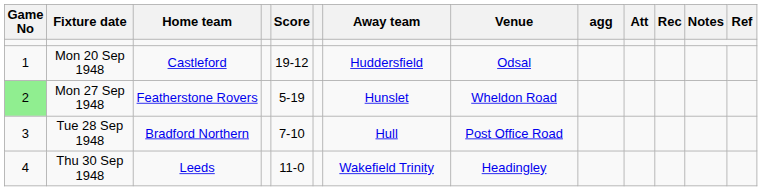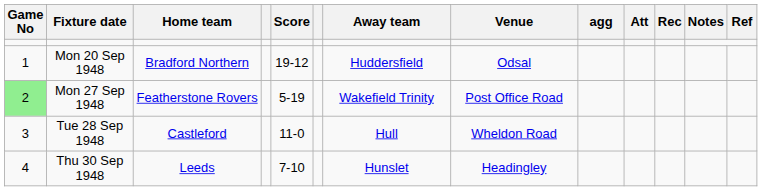 <table class="wikitable" style="text-align:center;">
 <tr>
 <th width=20 abbr="No">Game No</th>
 <th width=100 abbr="Date">Fixture date</th>
 <th width=150 abbr="Home team">Home team</th>
 <th width=5 abbr="space"></th>
 <th width=20 abbr="Score">Score</th>
 <th width=5 abbr="space"></th>
 <th width=150 abbr="Away team">Away team</th>
 <th width=150 abbr="Venue">Venue</th>
 <th width=50 abbr="agg">agg</th>
 <th width=30 abbr="Att">Att</th>
 <th width=30 abbr="Rec">Rec</th>
 <th width=20 abbr="Notes">Notes</th>
 <th width=30 abbr="Ref">Ref</th>
 </tr>
 <tr>
 <td></td>
 <td></td>
 <td></td>
 <td></td>
 <td></td>
 <td></td>
 <td></td>
 <td></td>
 <td></td>
 <td></td>
 <td></td>
 </tr>
 <tr>
 <td>1</td>
 <td>Mon 20 Sep 1948</td>
-<td><a href='#'>Castleford</a></td>
+<td><a href='#'>Bradford Northern</a></td>
 <td></td>
 <td>19-12</td>
 <td></td>
 <td><a href='#'>Huddersfield</a></td>
 <td><a href='#'>Odsal</a></td>
 <td></td>
 <td></td>
 <td></td>
 <td></td>
 <td></td>
 </tr>
 <tr>
 <td style="background: lightgreen;">2</td>
 <td>Mon 27 Sep 1948</td>
 <td><a href='#'>Featherstone Rovers</a></td>
 <td></td>
 <td>5-19</td>
 <td></td>
-<td><a href='#'>Hunslet</a></td>
-<td><a href='#'>Wheldon Road</a></td>
+<td><a href='#'>Wakefield Trinity</a></td>
+<td><a href='#'>Post Office Road</a></td>
 <td></td>
 <td></td>
 <td></td>
 <td></td>
 <td></td>
 </tr>
 <tr>
 <td>3</td>
 <td>Tue 28 Sep 1948</td>
-<td><a href='#'>Bradford Northern</a></td>
+<td><a href='#'>Castleford</a></td>
 <td></td>
-<td>7-10</td>
+<td>11-0</td>
 <td></td>
 <td><a href='#'>Hull</a></td>
-<td><a href='#'>Post Office Road</a></td>
+<td><a href='#'>Wheldon Road</a></td>
 <td></td>
 <td></td>
 <td></td>
 <td></td>
 <td></td>
 </tr>
 <tr>
 <td>4</td>
 <td>Thu 30 Sep 1948</td>
 <td><a href='#'>Leeds</a></td>
 <td></td>
-<td>11-0</td>
+<td>7-10</td>
 <td></td>
-<td><a href='#'>Wakefield Trinity</a></td>
+<td><a href='#'>Hunslet</a></td>
 <td><a href='#'>Headingley</a></td>
 <td></td>
 <td></td>
 <td></td>
 <td></td>
 <td></td>
 </tr>
 </table>
